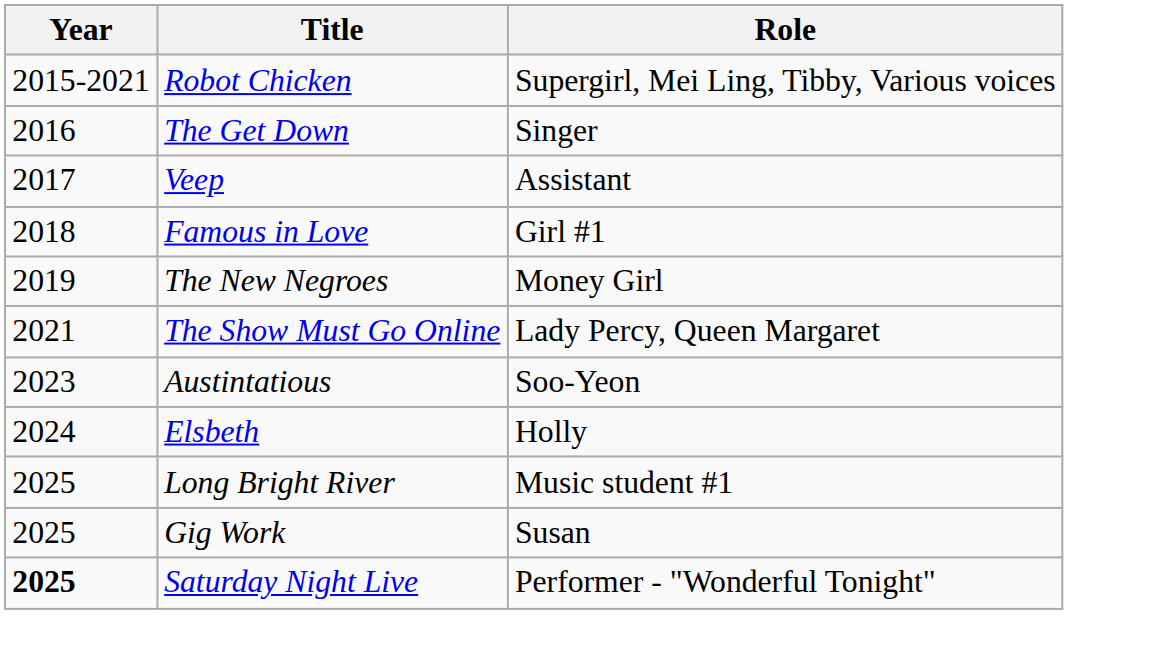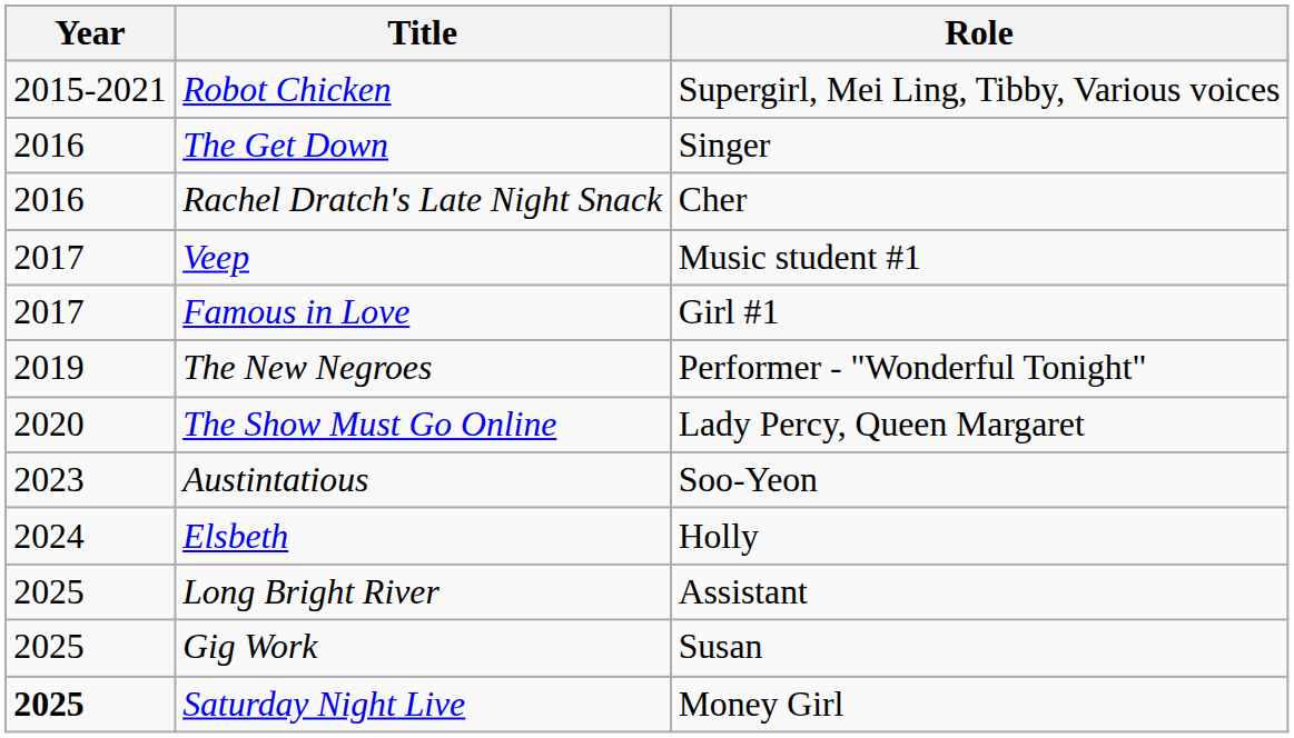 <table class="wikitable">
 <tr>
 <th>Year</th>
 <th>Title</th>
 <th>Role</th>
 </tr>
 <tr>
 <td>2015-2021</td>
 <td><em><a href='#'>Robot Chicken</a></em></td>
 <td>Supergirl, Mei Ling, Tibby, Various voices</td>
 </tr>
 <tr>
 <td>2016</td>
 <td><em><a href='#'>The Get Down</a></em></td>
 <td>Singer</td>
 </tr>
 <tr>
+<td>2016</td>
+<td><em>Rachel Dratch's Late Night Snack</em></td>
+<td>Cher</td>
+</tr>
+<tr>
 <td>2017</td>
 <td><em><a href='#'>Veep</a></em></td>
-<td>Assistant</td>
+<td>Music student #1</td>
 </tr>
 <tr>
-<td>2018</td>
+<td>2017</td>
 <td><em><a href='#'>Famous in Love</a></em></td>
 <td>Girl #1</td>
 </tr>
 <tr>
 <td>2019</td>
 <td><em>The New Negroes</em></td>
-<td>Money Girl</td>
+<td>Performer - "Wonderful Tonight"</td>
 </tr>
 <tr>
-<td>2021</td>
+<td>2020</td>
 <td><em><a href='#'>The Show Must Go Online</a></em></td>
 <td>Lady Percy, Queen Margaret</td>
 </tr>
 <tr>
 <td>2023</td>
 <td><em>Austintatious</em></td>
 <td>Soo-Yeon</td>
 </tr>
 <tr>
 <td>2024</td>
 <td><em><a href='#'>Elsbeth</a></em></td>
 <td>Holly</td>
 </tr>
 <tr>
 <td>2025</td>
 <td><em>Long Bright River</em></td>
-<td>Music student #1</td>
+<td>Assistant</td>
 </tr>
 <tr>
 <td>2025</td>
 <td><em>Gig Work</em></td>
 <td>Susan</td>
 </tr>
 <tr>
 <td><strong>2025</strong></td>
 <td><em><a href='#'>Saturday Night Live</a></em></td>
-<td>Performer - "Wonderful Tonight"</td>
+<td>Money Girl</td>
 </tr>
 </table>
